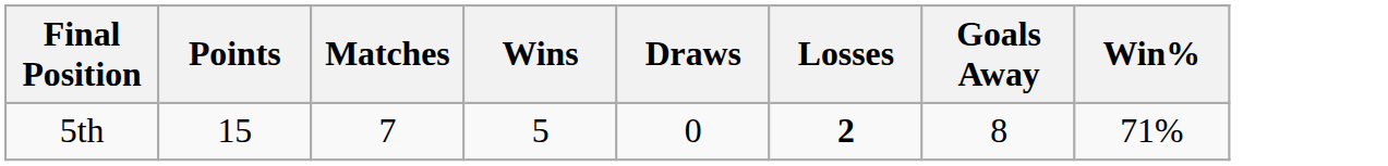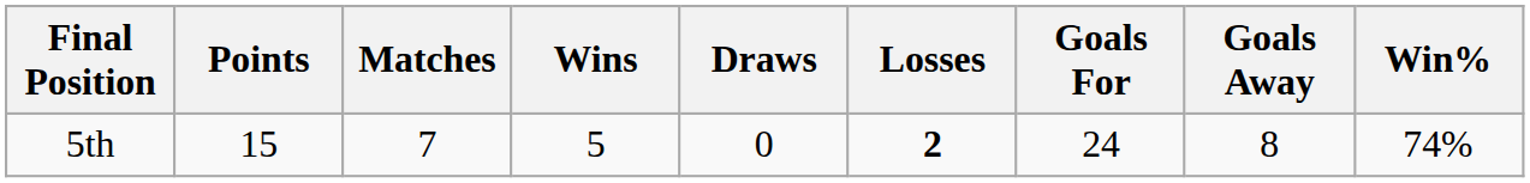 <table class="wikitable" style="font-size: 95%; text-align: center;">
 <tr>
 <th width=60>Final Position</th>
 <th width=60>Points</th>
 <th width=60>Matches</th>
 <th width=60>Wins</th>
 <th width=60>Draws</th>
 <th width=60>Losses</th>
+<th width=60>Goals For</th>
 <th width=60>Goals Away</th>
 <th width=60>Win%</th>
 </tr>
 <tr>
 <td>5th</td>
 <td>15</td>
 <td>7</td>
 <td>5</td>
 <td>0</td>
 <td><strong>2</strong></td>
+<td>24</td>
 <td>8</td>
-<td>71%</td>
+<td>74%</td>
 </tr>
 </table>
